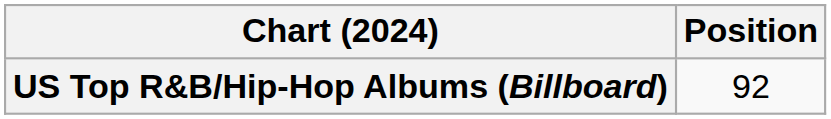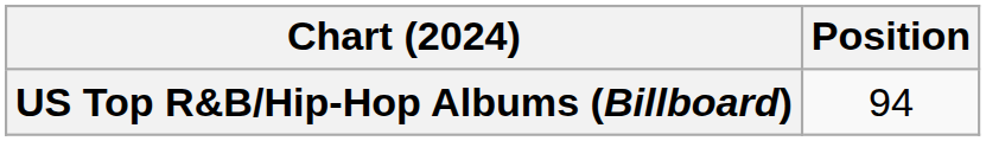 <table class="wikitable plainrowheaders" style="text-align:center">
 <tr>
 <th scope="col">Chart (2024)</th>
 <th scope="col">Position</th>
 </tr>
 <tr>
 <th scope="row">US Top R&B/Hip-Hop Albums (<em>Billboard</em>)</th>
-<td>92</td>
+<td>94</td>
 </tr>
 </table>
